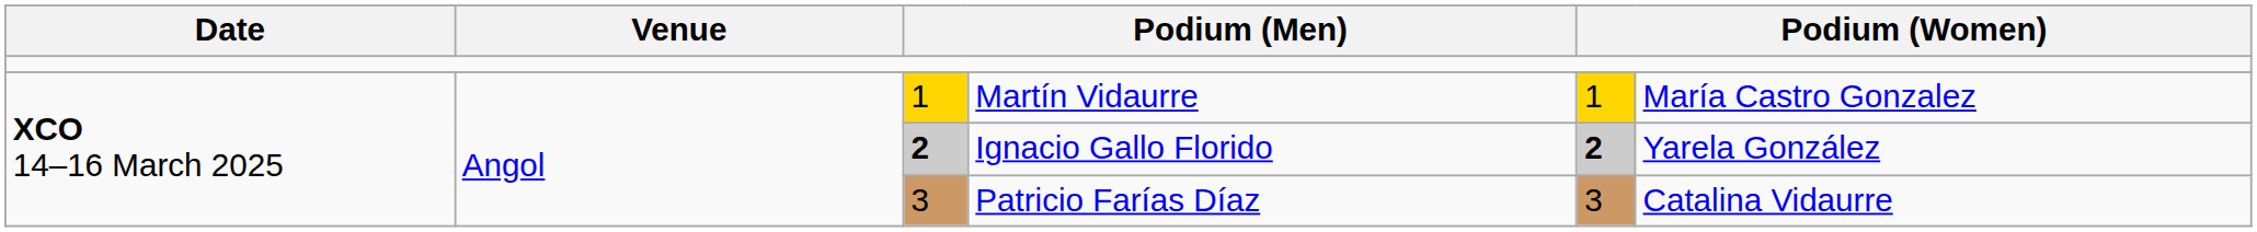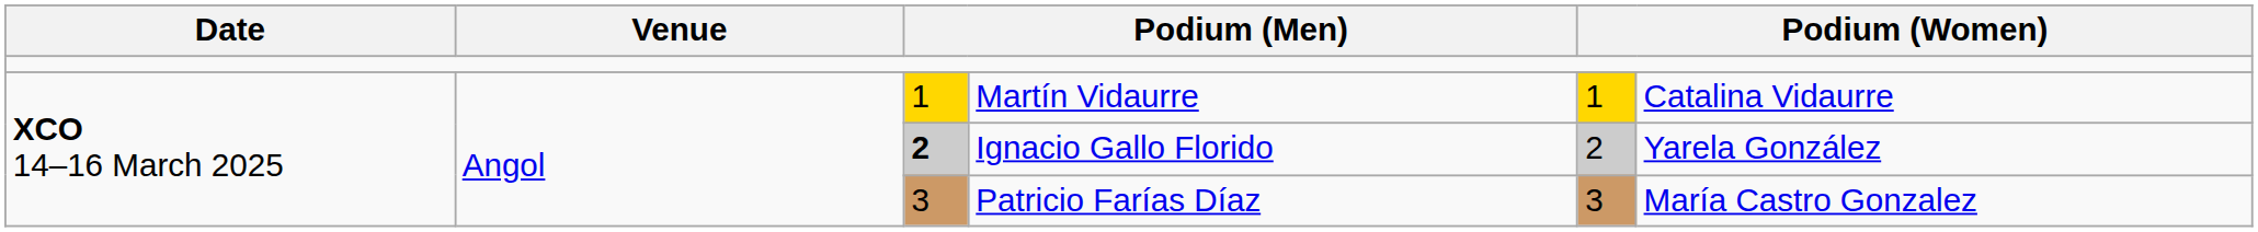 <table class="wikitable" width=70%>
 <tr>
 <th>Date</th>
 <th width=20%>Venue</th>
 <th colspan=2 width=30%>Podium (Men)</th>
 <th colspan=2 width=30%>Podium (Women)</th>
 </tr>
 <tr>
 <td colspan=6></td>
 </tr>
 <tr>
 <td rowspan=3><strong>XCO</strong> <br> 14–16 March 2025</td>
 <td rowspan=3><br><a href='#'>Angol</a></td>
 <td bgcolor=FFD700>1</td>
 <td><a href='#'>Martín Vidaurre</a></td>
 <td bgcolor=FFD700>1</td>
-<td><a href='#'>María Castro Gonzalez</a></td>
+<td><a href='#'>Catalina Vidaurre</a></td>
 </tr>
 <tr>
 <td bgcolor=CCCCCC><strong>2</strong></td>
 <td><a href='#'>Ignacio Gallo Florido</a></td>
-<td bgcolor=CCCCCC><strong>2</strong></td>
+<td bgcolor=CCCCCC>2</td>
 <td><a href='#'>Yarela González</a></td>
 </tr>
 <tr>
 <td bgcolor=CC9966>3</td>
 <td><a href='#'>Patricio Farías Díaz</a></td>
 <td bgcolor=CC9966>3</td>
-<td><a href='#'>Catalina Vidaurre</a></td>
+<td><a href='#'>María Castro Gonzalez</a></td>
 </tr>
 </table>
